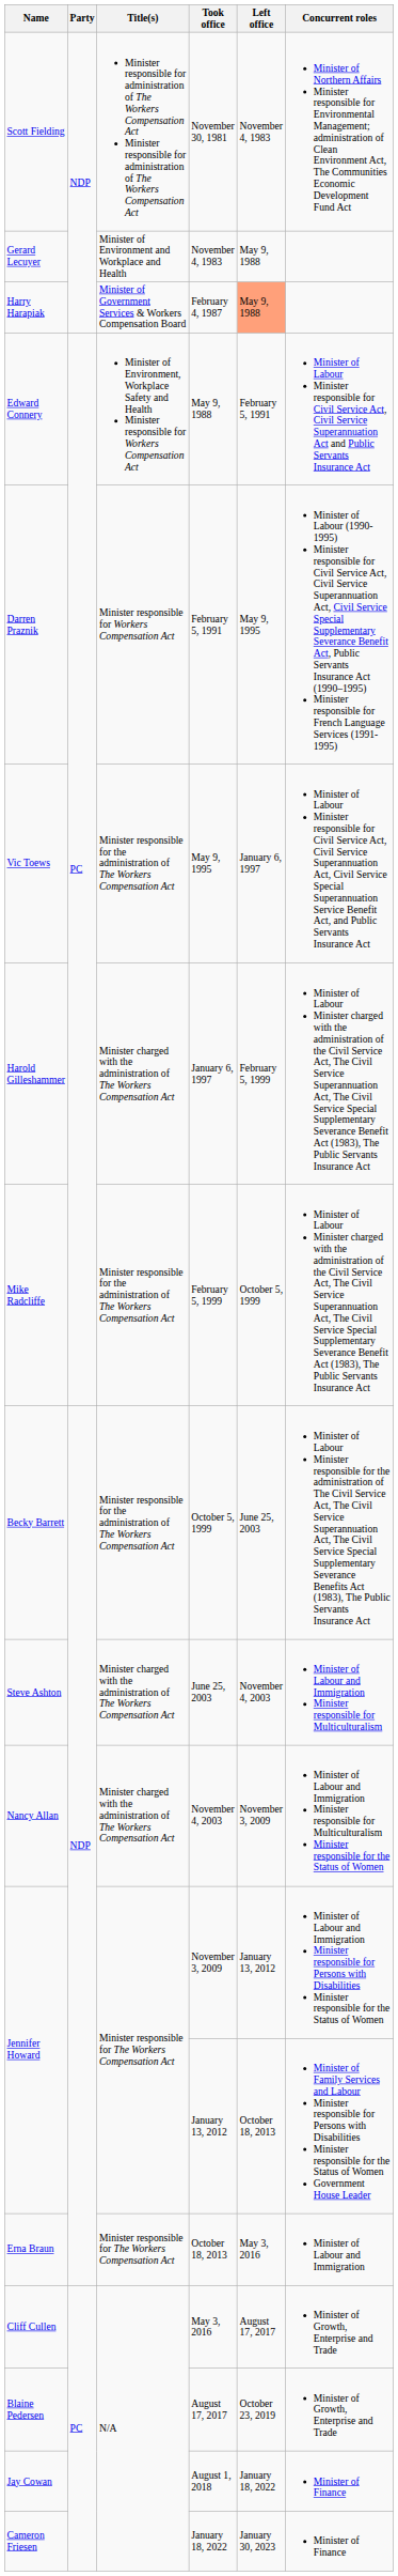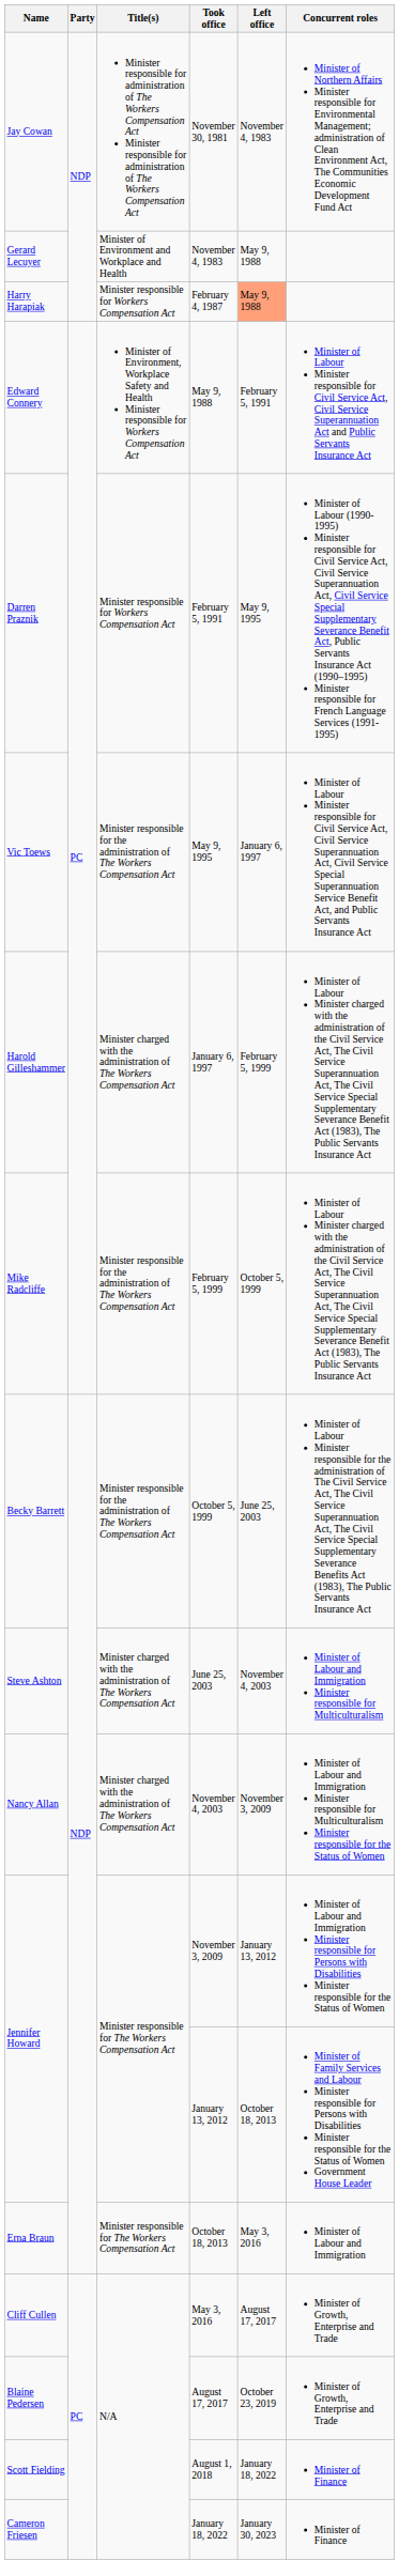 <table class="wikitable">
 <tr>
 <th><strong>Name</strong></th>
 <th><strong>Party</strong></th>
 <th>Title(s)</th>
 <th><strong>Took office</strong></th>
 <th><strong>Left office</strong></th>
 <th>Concurrent roles</th>
 </tr>
 <tr>
-<td><a href='#'>Scott Fielding</a></td>
+<td><a href='#'>Jay Cowan</a></td>
 <td rowspan="3"><a href='#'>NDP</a></td>
 <td><br><ul><li>Minister responsible for administration of <em>The Workers Compensation Act</em></li><li>Minister responsible for administration of <em>The Workers Compensation Act</em></li></ul></td>
 <td>November 30, 1981</td>
 <td>November 4, 1983</td>
 <td><br><ul><li><a href='#'>Minister of Northern Affairs</a></li><li>Minister responsible for Environmental Management; administration of Clean Environment Act, The Communities Economic Development Fund Act</li></ul></td>
 </tr>
 <tr>
 <td><a href='#'>Gerard Lecuyer</a></td>
 <td>Minister of Environment and Workplace and Health</td>
 <td>November 4, 1983</td>
 <td>May 9, 1988</td>
 <td></td>
 </tr>
 <tr>
 <td><a href='#'>Harry Harapiak</a></td>
-<td><a href='#'>Minister of Government Services</a> & Workers Compensation Board</td>
+<td>Minister responsible for <em>Workers Compensation Act</em></td>
 <td>February 4, 1987</td>
 <td style="background: lightsalmon;">May 9, 1988</td>
 <td></td>
 </tr>
 <tr>
 <td><a href='#'>Edward Connery</a></td>
 <td rowspan="5"><a href='#'>PC</a></td>
 <td><br><ul><li>Minister of Environment, Workplace Safety and Health</li><li>Minister responsible for <em>Workers Compensation Act</em></li></ul></td>
 <td>May 9, 1988</td>
 <td>February 5, 1991</td>
 <td><br><ul><li><a href='#'>Minister of Labour</a></li><li>Minister responsible for <a href='#'>Civil Service Act</a>, <a href='#'>Civil Service Superannuation Act</a> and <a href='#'>Public Servants Insurance Act</a></li></ul></td>
 </tr>
 <tr>
 <td><a href='#'>Darren Praznik</a></td>
 <td>Minister responsible for <em>Workers Compensation Act</em></td>
 <td>February 5, 1991</td>
 <td>May 9, 1995</td>
 <td><br><ul><li>Minister of Labour (1990-1995)</li><li>Minister responsible for Civil Service Act, Civil Service Superannuation Act, <a href='#'>Civil Service Special Supplementary Severance Benefit Act</a>, Public Servants Insurance Act (1990–1995)</li><li>Minister responsible for French Language Services (1991-1995)</li></ul></td>
 </tr>
 <tr>
 <td><a href='#'>Vic Toews</a></td>
 <td>Minister responsible for the administration of <em>The Workers Compensation Act</em></td>
 <td>May 9, 1995</td>
 <td>January 6, 1997</td>
 <td><br><ul><li>Minister of Labour</li><li>Minister responsible for Civil Service Act, Civil Service Superannuation Act, Civil Service Special Superannuation Service Benefit Act, and Public Servants Insurance Act</li></ul></td>
 </tr>
 <tr>
 <td><a href='#'>Harold Gilleshammer</a></td>
 <td>Minister charged with the administration of <em>The Workers Compensation Act</em></td>
 <td>January 6, 1997</td>
 <td>February 5, 1999</td>
 <td><br><ul><li>Minister of Labour</li><li>Minister charged with the administration of the Civil Service Act, The Civil Service Superannuation Act, The Civil Service Special Supplementary Severance Benefit Act (1983), The Public Servants Insurance Act</li></ul></td>
 </tr>
 <tr>
 <td><a href='#'>Mike Radcliffe</a></td>
 <td>Minister responsible for the administration of <em>The Workers Compensation Act</em></td>
 <td>February 5, 1999</td>
 <td>October 5, 1999</td>
 <td><br><ul><li>Minister of Labour</li><li>Minister charged with the administration of the Civil Service Act, The Civil Service Superannuation Act, The Civil Service Special Supplementary Severance Benefit Act (1983), The Public Servants Insurance Act</li></ul></td>
 </tr>
 <tr>
 <td><a href='#'>Becky Barrett</a></td>
 <td rowspan="6"><a href='#'>NDP</a></td>
 <td>Minister responsible for the administration of <em>The Workers Compensation Act</em></td>
 <td>October 5, 1999</td>
 <td>June 25, 2003</td>
 <td><br><ul><li>Minister of Labour</li><li>Minister responsible for the administration of The Civil Service Act, The Civil Service Superannuation Act, The Civil Service Special Supplementary Severance Benefits Act (1983), The Public Servants Insurance Act</li></ul></td>
 </tr>
 <tr>
 <td><a href='#'>Steve Ashton</a></td>
 <td>Minister charged with the administration of <em>The Workers Compensation Act</em></td>
 <td>June 25, 2003</td>
 <td>November 4, 2003</td>
 <td><br><ul><li><a href='#'>Minister of Labour and Immigration</a></li><li><a href='#'>Minister responsible for Multiculturalism</a></li></ul></td>
 </tr>
 <tr>
 <td><a href='#'>Nancy Allan</a></td>
 <td>Minister charged with the administration of <em>The Workers Compensation Act</em></td>
 <td>November 4, 2003</td>
 <td>November 3, 2009</td>
 <td><br><ul><li>Minister of Labour and Immigration</li><li>Minister responsible for Multiculturalism</li><li><a href='#'>Minister responsible for the Status of Women</a></li></ul></td>
 </tr>
 <tr>
 <td rowspan="2"><a href='#'>Jennifer Howard</a></td>
 <td rowspan="2">Minister responsible for <em>The Workers Compensation Act</em></td>
 <td>November 3, 2009</td>
 <td>January 13, 2012</td>
 <td><br><ul><li>Minister of Labour and Immigration</li><li><a href='#'>Minister responsible for Persons with Disabilities</a></li><li>Minister responsible for the Status of Women</li></ul></td>
 </tr>
 <tr>
 <td>January 13, 2012</td>
 <td>October 18, 2013</td>
 <td><br><ul><li><a href='#'>Minister of Family Services and Labour</a></li><li>Minister responsible for Persons with Disabilities</li><li>Minister responsible for the Status of Women</li><li>Government <a href='#'>House Leader</a></li></ul></td>
 </tr>
 <tr>
 <td><a href='#'>Erna Braun</a></td>
 <td>Minister responsible for <em>The Workers Compensation Act</em></td>
 <td>October 18, 2013</td>
 <td>May 3, 2016</td>
 <td><br><ul><li>Minister of Labour and Immigration</li></ul></td>
 </tr>
 <tr>
 <td><a href='#'>Cliff Cullen</a></td>
 <td rowspan="4"><a href='#'>PC</a></td>
 <td rowspan="4">N/A</td>
 <td>May 3, 2016</td>
 <td>August 17, 2017</td>
 <td><br><ul><li>Minister of Growth, Enterprise and Trade</li></ul></td>
 </tr>
 <tr>
 <td><a href='#'>Blaine Pedersen</a></td>
 <td>August 17, 2017</td>
 <td>October 23, 2019</td>
 <td><br><ul><li>Minister of Growth, Enterprise and Trade</li></ul></td>
 </tr>
 <tr>
-<td><a href='#'>Jay Cowan</a></td>
+<td><a href='#'>Scott Fielding</a></td>
 <td>August 1, 2018</td>
 <td>January 18, 2022</td>
 <td><br><ul><li><a href='#'>Minister of Finance</a></li></ul></td>
 </tr>
 <tr>
 <td><a href='#'>Cameron Friesen</a></td>
 <td>January 18, 2022</td>
 <td>January 30, 2023</td>
 <td><br><ul><li>Minister of Finance</li></ul></td>
 </tr>
 </table>
